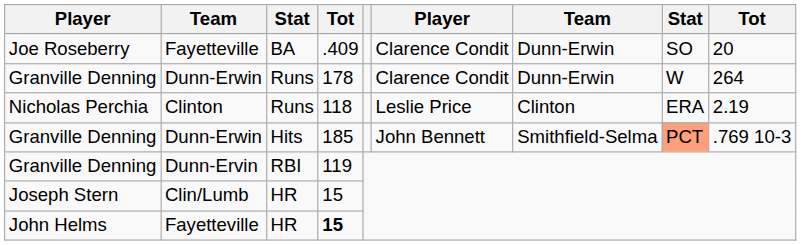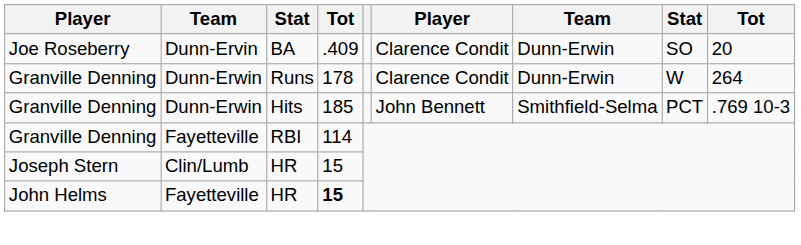 <table class="wikitable">
 <tr>
 <th>Player</th>
 <th>Team</th>
 <th>Stat</th>
 <th>Tot</th>
 <th></th>
 <th>Player</th>
 <th>Team</th>
 <th>Stat</th>
 <th>Tot</th>
 </tr>
 <tr>
 <td>Joe Roseberry</td>
-<td>Fayetteville</td>
+<td>Dunn-Ervin</td>
 <td>BA</td>
 <td>.409</td>
 <td></td>
 <td>Clarence Condit</td>
 <td>Dunn-Erwin</td>
 <td>SO</td>
 <td>20</td>
 </tr>
 <tr>
 <td>Granville Denning</td>
 <td>Dunn-Erwin</td>
 <td>Runs</td>
 <td>178</td>
 <td></td>
 <td>Clarence Condit</td>
 <td>Dunn-Erwin</td>
 <td>W</td>
 <td>264</td>
 </tr>
 <tr>
-<td>Nicholas Perchia</td>
-<td>Clinton</td>
-<td>Runs</td>
-<td>118</td>
-<td></td>
-<td>Leslie Price</td>
-<td>Clinton</td>
-<td>ERA</td>
-<td>2.19</td>
-</tr>
-<tr>
 <td>Granville Denning</td>
 <td>Dunn-Erwin</td>
 <td>Hits</td>
 <td>185</td>
 <td></td>
 <td>John Bennett</td>
 <td>Smithfield-Selma</td>
-<td style="background: lightsalmon;">PCT</td>
+<td>PCT</td>
 <td>.769 10-3</td>
 </tr>
 <tr>
 <td>Granville Denning</td>
-<td>Dunn-Ervin</td>
+<td>Fayetteville</td>
 <td>RBI</td>
-<td>119</td>
+<td>114</td>
 </tr>
 <tr>
 <td>Joseph Stern</td>
 <td>Clin/Lumb</td>
 <td>HR</td>
 <td>15</td>
 </tr>
 <tr>
 <td>John Helms</td>
 <td>Fayetteville</td>
 <td>HR</td>
 <td><strong>15</strong></td>
 </tr>
 </table>
